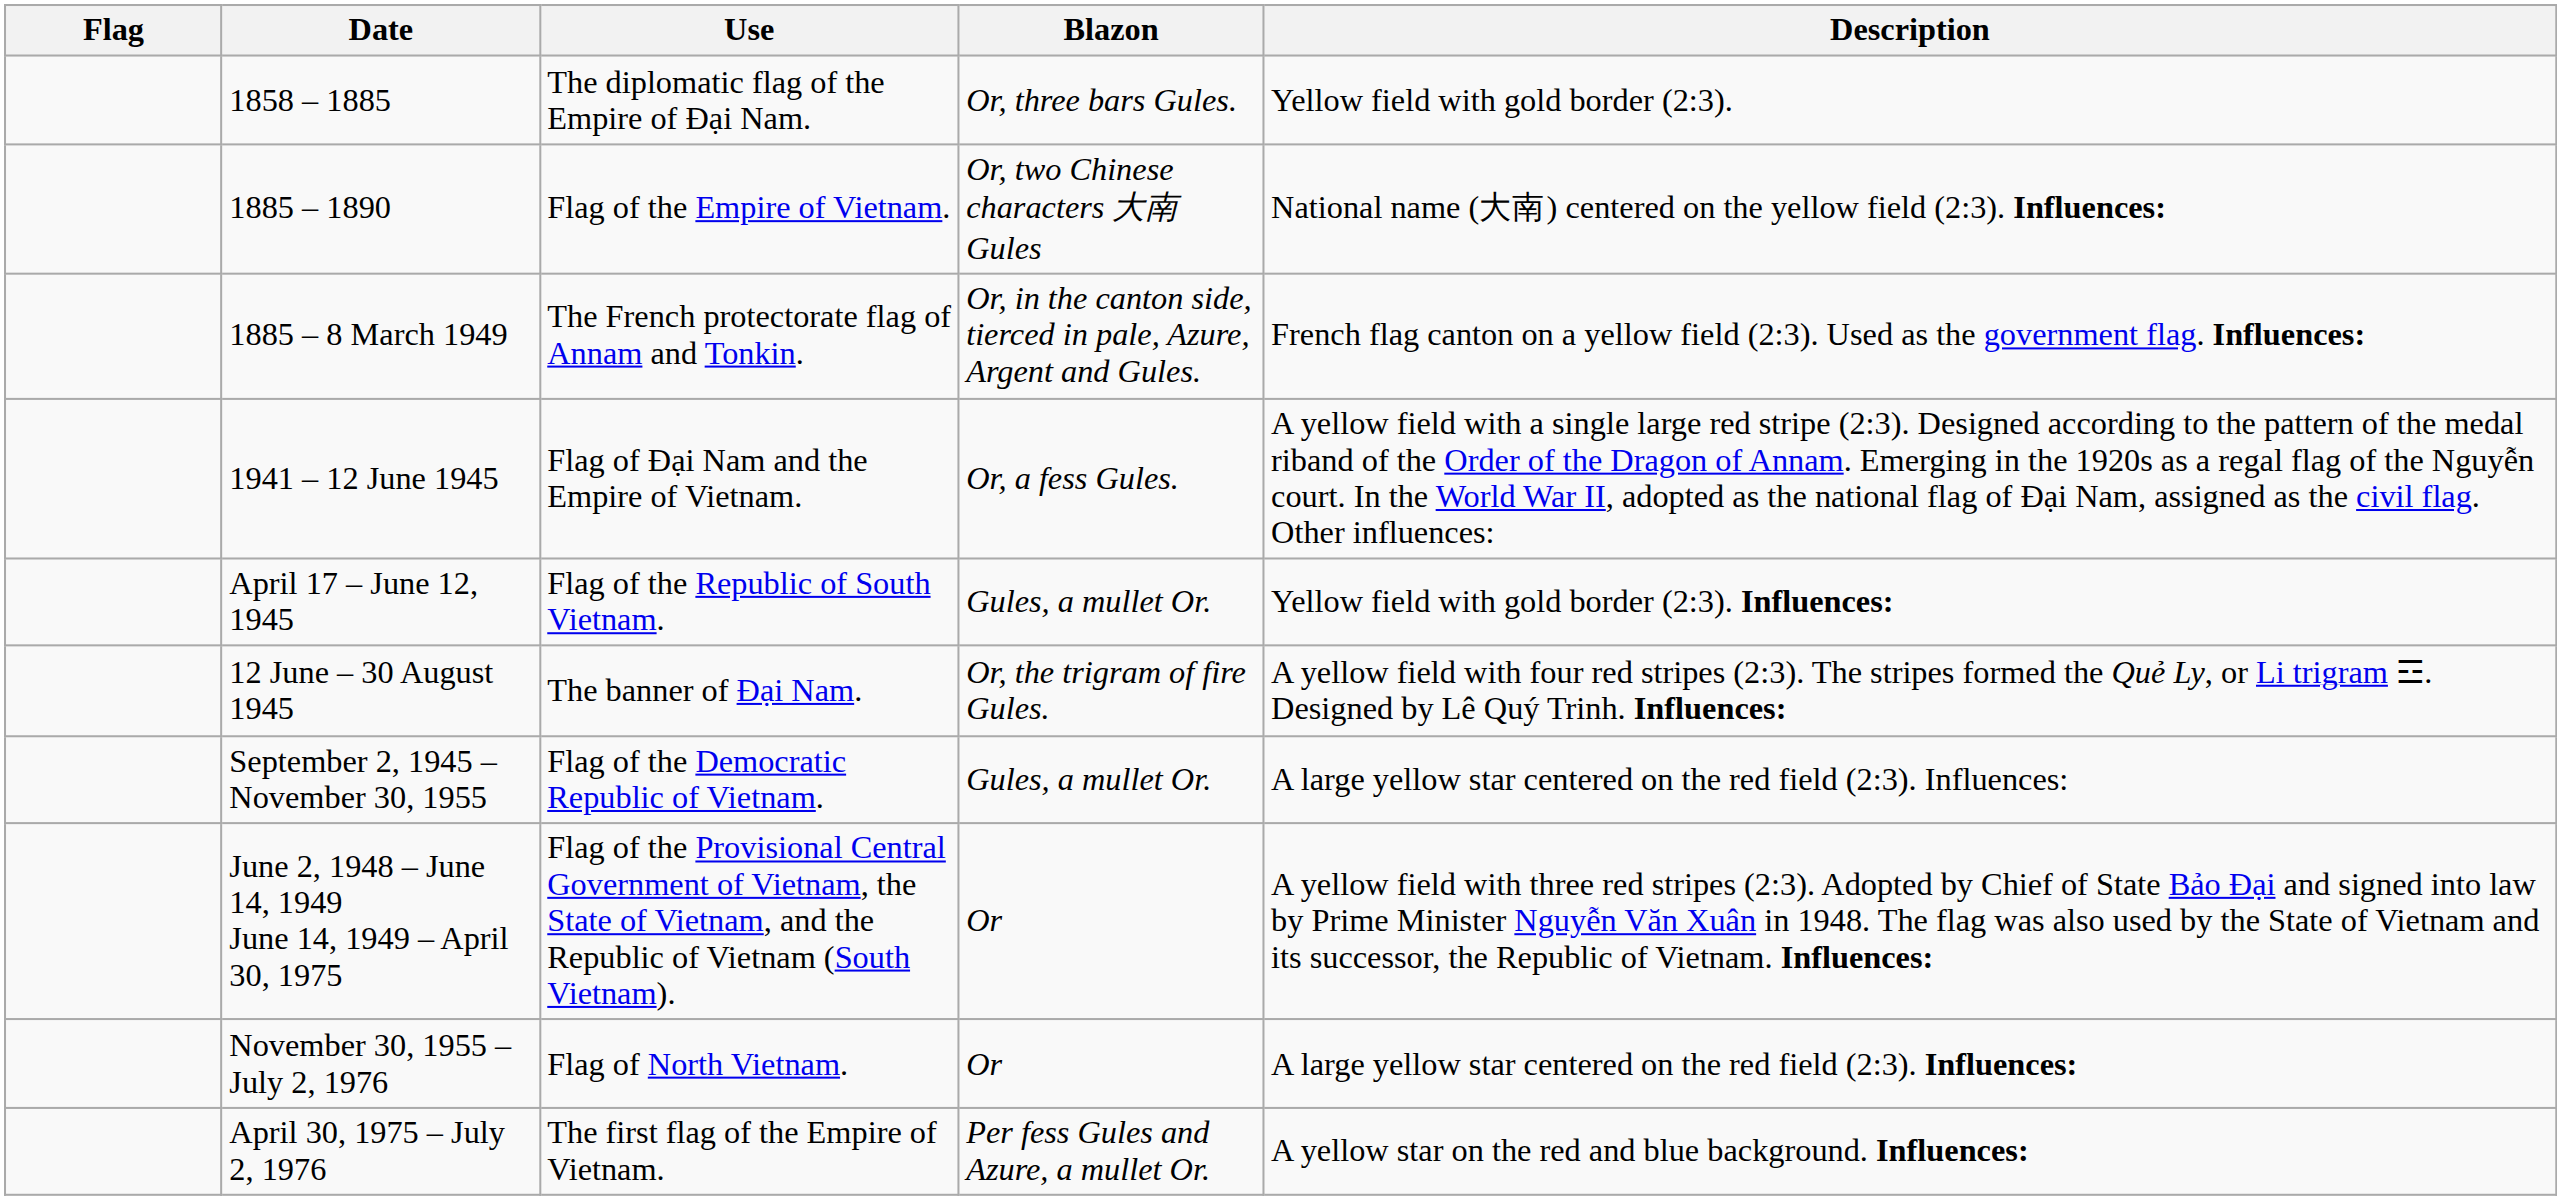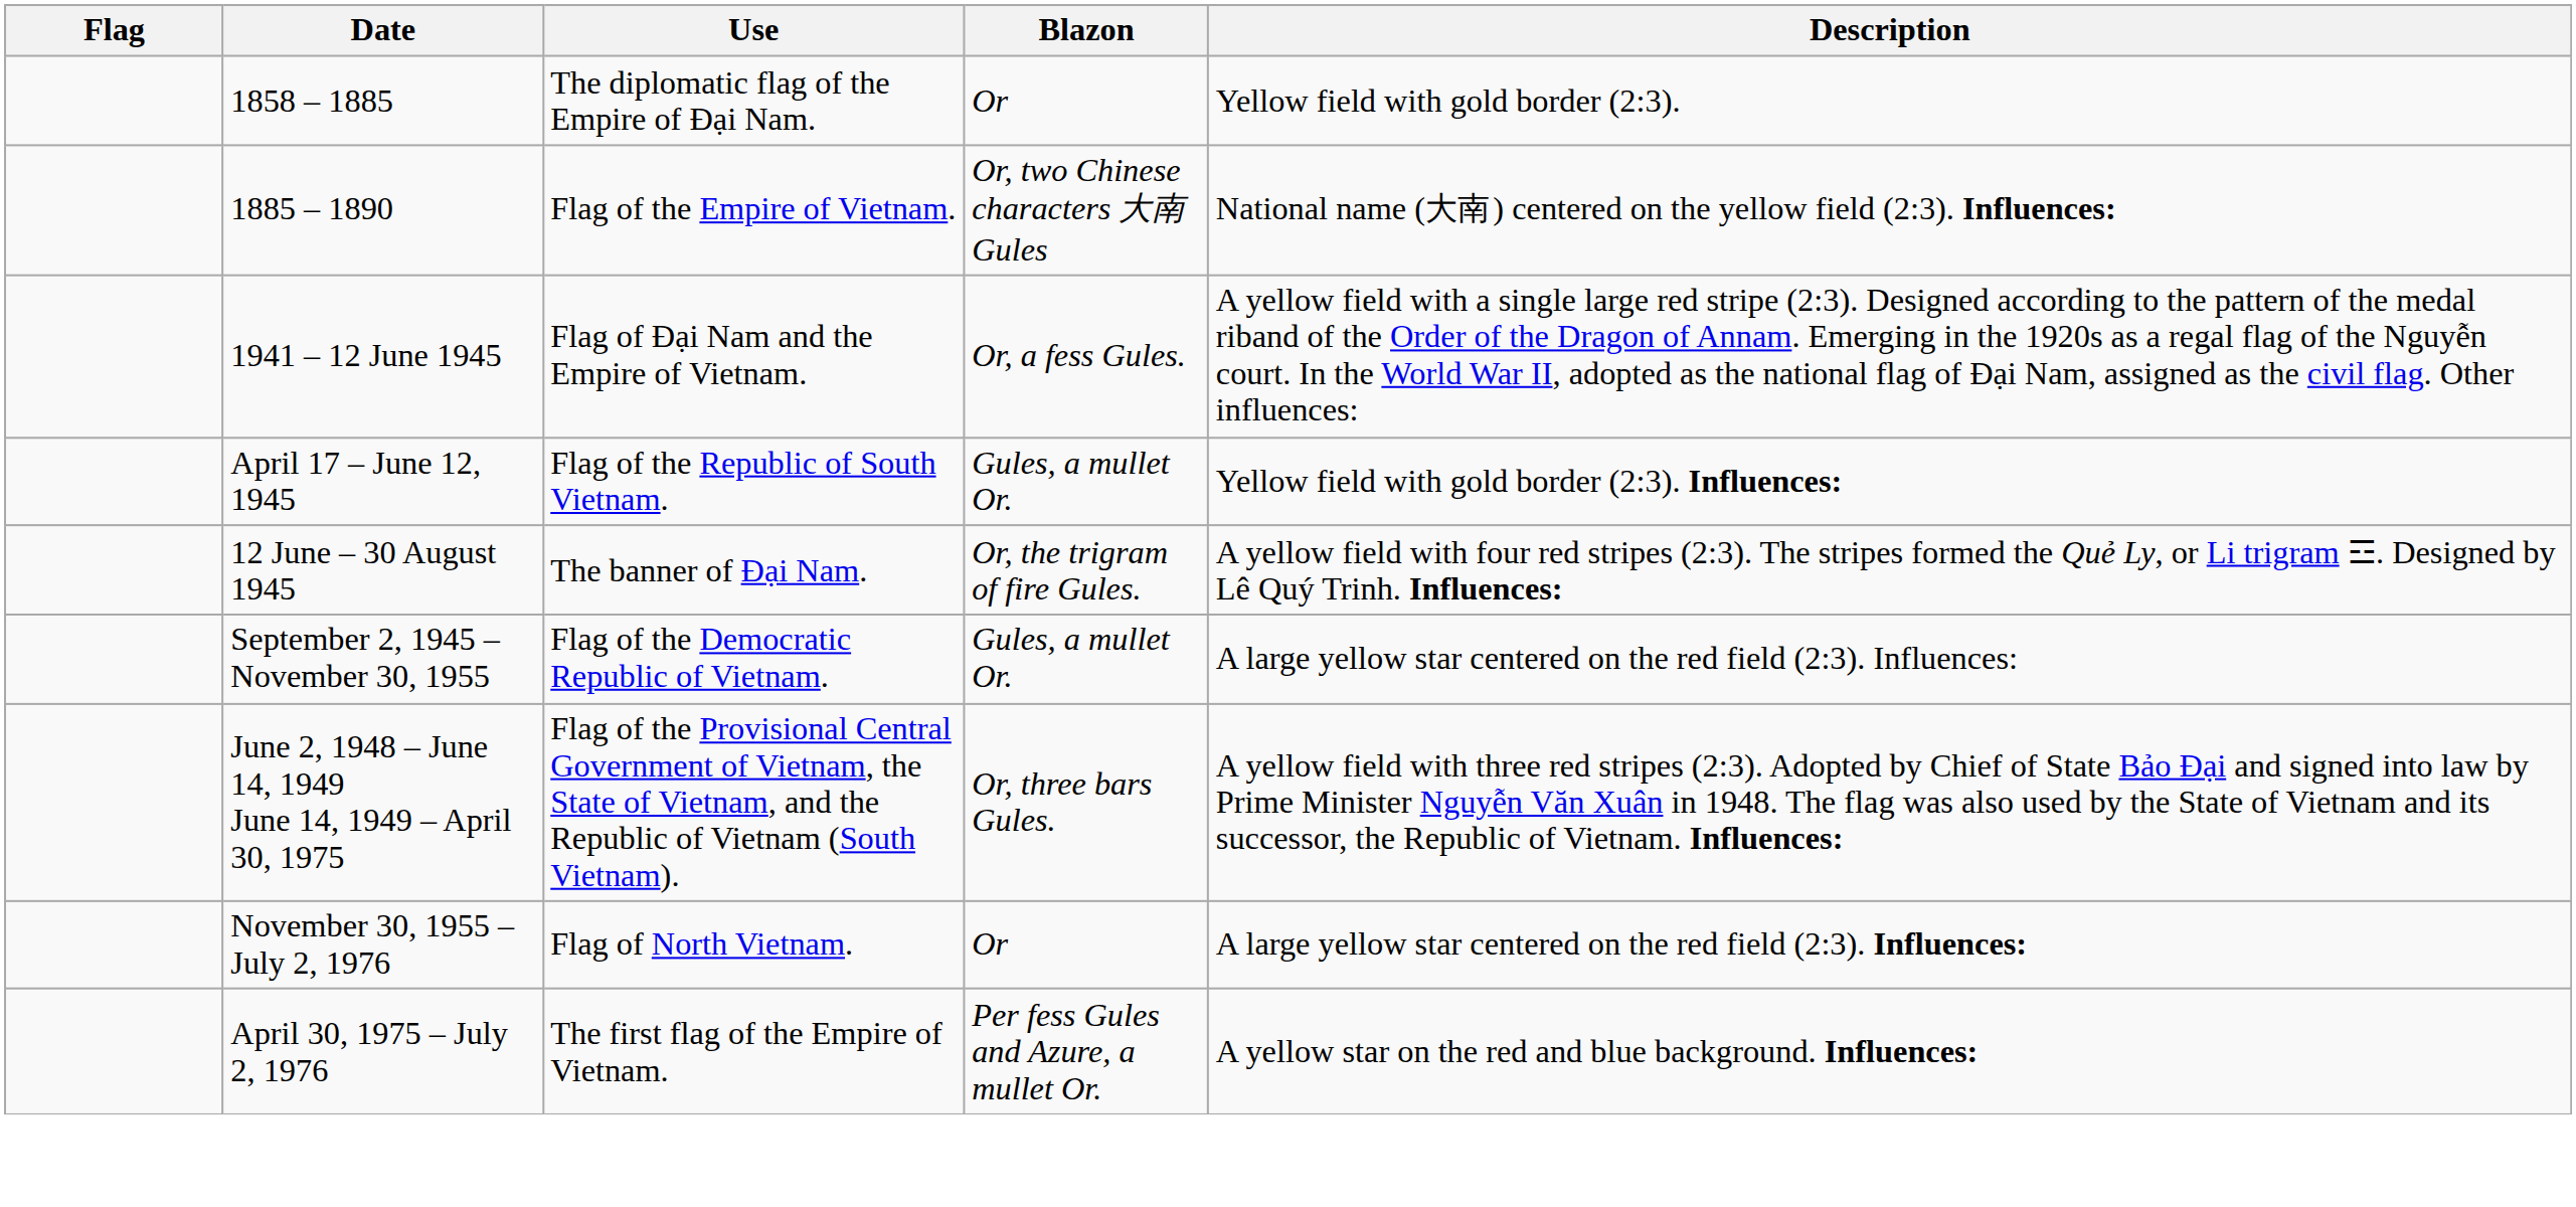 <table class="wikitable" style="width:100%">
 <tr>
 <th style="width:100px;">Flag</th>
 <th style="width:150px;">Date</th>
 <th style="width:200px;">Use</th>
 <th>Blazon</th>
 <th style="min-width:250px">Description</th>
 </tr>
 <tr>
 <td></td>
 <td> 1858 – 1885</td>
 <td>The diplomatic flag of the Empire of Đại Nam.</td>
-<td><em>Or, three bars Gules.</em></td>
+<td><em>Or</em></td>
 <td>Yellow field with gold border (2:3).</td>
 </tr>
 <tr>
 <td></td>
 <td> 1885 – 1890</td>
 <td>Flag of the <a href='#'>Empire of Vietnam</a>.</td>
 <td><em>Or, two Chinese characters 大南 Gules</em></td>
 <td>National name (大南 ) centered on the yellow field (2:3). <strong>Influences:</strong> </td>
-</tr>
-<tr>
-<td></td>
-<td>1885 – 8 March 1949</td>
-<td>The French protectorate flag of <a href='#'>Annam</a> and <a href='#'>Tonkin</a>.</td>
-<td><em>Or, in the canton side, tierced in pale, Azure, Argent and Gules.</em></td>
-<td>French flag canton on a yellow field (2:3).  Used as the <a href='#'>government flag</a>. <strong>Influences:</strong>  </td>
 </tr>
 <tr>
 <td></td>
 <td> 1941 – 12 June 1945</td>
 <td>Flag of Đại Nam and the Empire of Vietnam.</td>
 <td><em>Or, a fess Gules.</em></td>
 <td>A yellow field with a single large red stripe (2:3). Designed according to the pattern of the medal riband of the <a href='#'>Order of the Dragon of Annam</a>. Emerging in the 1920s as a regal flag of the Nguyễn court. In the <a href='#'>World War II</a>, adopted as the national flag of Đại Nam, assigned as the <a href='#'>civil flag</a>. Other influences: </td>
 </tr>
 <tr>
 <td></td>
 <td> April 17 – June 12, 1945</td>
 <td>Flag of the <a href='#'>Republic of South Vietnam</a>.</td>
 <td><em>Gules, a mullet Or.</em></td>
 <td>Yellow field with gold border (2:3). <strong>Influences:</strong>  </td>
 </tr>
 <tr>
 <td></td>
 <td>12 June – 30 August 1945</td>
 <td>The banner of <a href='#'>Đại Nam</a>.</td>
 <td><em>Or, the trigram of fire Gules.</em></td>
 <td>A yellow field with four red stripes (2:3). The stripes formed the <em>Quẻ Ly</em>, or <a href='#'>Li trigram</a> ☲. Designed by Lê Quý Trinh. <strong>Influences:</strong> </td>
 </tr>
 <tr>
 <td></td>
 <td>September 2, 1945 – November 30, 1955</td>
 <td>Flag of the <a href='#'>Democratic Republic of Vietnam</a>.</td>
 <td><em>Gules, a mullet Or.</em></td>
 <td>A large yellow star centered on the red field (2:3). Influences: </td>
 </tr>
 <tr>
 <td></td>
 <td>June 2, 1948 – June 14, 1949<br>June 14, 1949 – April 30, 1975</td>
 <td>Flag of the <a href='#'>Provisional Central Government of Vietnam</a>, the <a href='#'>State of Vietnam</a>, and the Republic of Vietnam (<a href='#'>South Vietnam</a>).</td>
-<td><em>Or</em></td>
+<td><em>Or, three bars Gules.</em></td>
 <td>A yellow field with three red stripes (2:3). Adopted by Chief of State <a href='#'>Bảo Đại</a> and signed into law by Prime Minister <a href='#'>Nguyễn Văn Xuân</a> in 1948. The flag was also used by the State of Vietnam and its successor, the Republic of Vietnam. <strong>Influences:</strong>  </td>
 </tr>
 <tr>
 <td></td>
 <td>November 30, 1955 – July 2, 1976</td>
 <td>Flag of <a href='#'>North Vietnam</a>.</td>
 <td><em>Or</em></td>
 <td>A large yellow star centered on the red field (2:3). <strong>Influences:</strong> </td>
 </tr>
 <tr>
 <td></td>
 <td>April 30, 1975 – July 2, 1976</td>
 <td>The first flag of the Empire of Vietnam.</td>
 <td><em>Per fess Gules and Azure, a mullet Or.</em></td>
 <td>A yellow star on the red and blue background. <strong>Influences:</strong> </td>
 </tr>
 </table>
